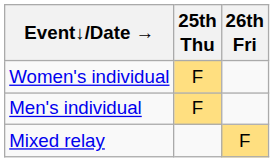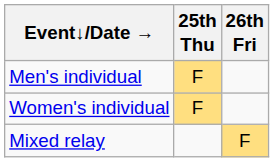 <table class="wikitable" style="margin:0.5em auto; font-size:90%; line-height:1.25em; text-align:center">
 <tr>
 <th>Event↓/Date →</th>
 <th>25th<br>Thu</th>
 <th>26th<br>Fri</th>
 </tr>
 <tr>
-<td align="left"><a href='#'>Women's individual</a></td>
+<td align="left"><a href='#'>Men's individual</a></td>
 <td bgcolor="#FFDF80">F</td>
 <td></td>
 </tr>
 <tr>
-<td align="left"><a href='#'>Men's individual</a></td>
+<td align="left"><a href='#'>Women's individual</a></td>
 <td bgcolor="#FFDF80">F</td>
 <td></td>
 </tr>
 <tr>
 <td align="left"><a href='#'>Mixed relay</a></td>
 <td></td>
 <td bgcolor="#FFDF80">F</td>
 </tr>
 </table>
